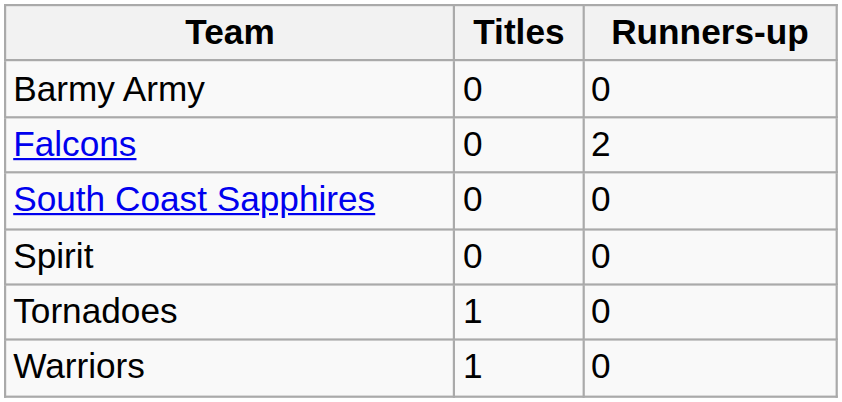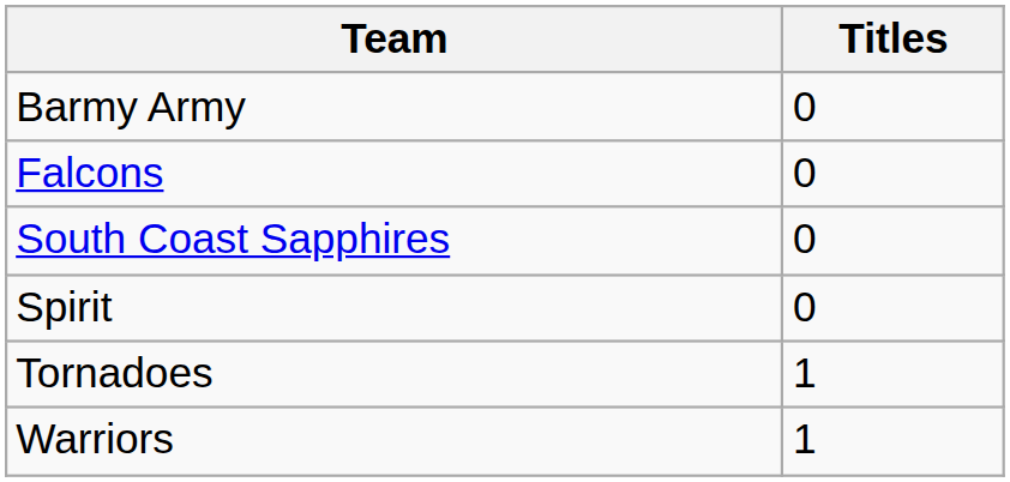 <table class="wikitable sortable" style="width:30%;">
 <tr>
 <th>Team</th>
 <th>Titles</th>
-<th>Runners-up</th>
 </tr>
 <tr>
 <td>Barmy Army</td>
-<td>0</td>
 <td>0</td>
 </tr>
 <tr>
 <td><a href='#'>Falcons</a></td>
 <td>0</td>
-<td>2</td>
 </tr>
 <tr>
 <td><a href='#'>South Coast Sapphires</a></td>
-<td>0</td>
 <td>0</td>
 </tr>
 <tr>
 <td>Spirit</td>
 <td>0</td>
-<td>0</td>
 </tr>
 <tr>
 <td>Tornadoes</td>
 <td>1</td>
-<td>0</td>
 </tr>
 <tr>
 <td>Warriors</td>
 <td>1</td>
-<td>0</td>
 </tr>
 </table>
